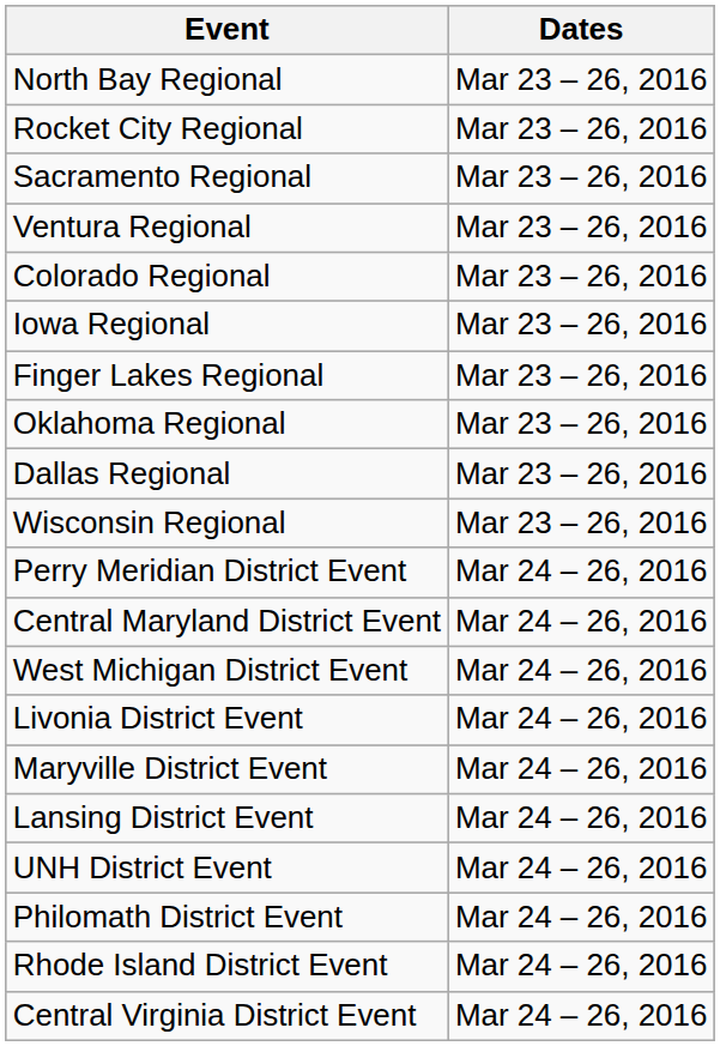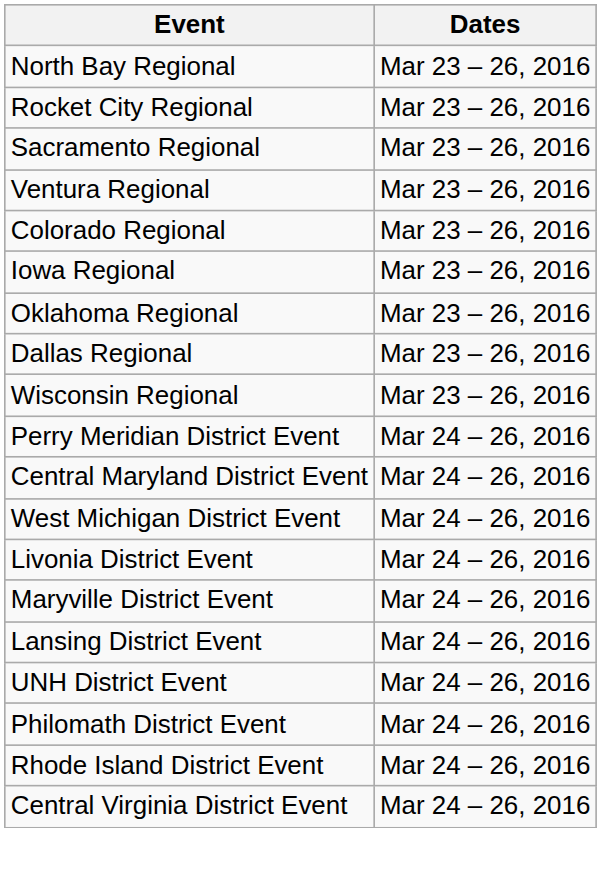 <table class="wikitable">
 <tr>
 <th>Event</th>
 <th>Dates</th>
 </tr>
 <tr>
 <td>North Bay Regional</td>
 <td>Mar 23 – 26, 2016</td>
 </tr>
 <tr>
 <td>Rocket City Regional</td>
 <td>Mar 23 – 26, 2016</td>
 </tr>
 <tr>
 <td>Sacramento Regional</td>
 <td>Mar 23 – 26, 2016</td>
 </tr>
 <tr>
 <td>Ventura Regional</td>
 <td>Mar 23 – 26, 2016</td>
 </tr>
 <tr>
 <td>Colorado Regional</td>
 <td>Mar 23 – 26, 2016</td>
 </tr>
 <tr>
 <td>Iowa Regional</td>
-<td>Mar 23 – 26, 2016</td>
-</tr>
-<tr>
-<td>Finger Lakes Regional</td>
 <td>Mar 23 – 26, 2016</td>
 </tr>
 <tr>
 <td>Oklahoma Regional</td>
 <td>Mar 23 – 26, 2016</td>
 </tr>
 <tr>
 <td>Dallas Regional</td>
 <td>Mar 23 – 26, 2016</td>
 </tr>
 <tr>
 <td>Wisconsin Regional</td>
 <td>Mar 23 – 26, 2016</td>
 </tr>
 <tr>
 <td>Perry Meridian District Event</td>
 <td>Mar 24 – 26, 2016</td>
 </tr>
 <tr>
 <td>Central Maryland District Event</td>
 <td>Mar 24 – 26, 2016</td>
 </tr>
 <tr>
 <td>West Michigan District Event</td>
 <td>Mar 24 – 26, 2016</td>
 </tr>
 <tr>
 <td>Livonia District Event</td>
 <td>Mar 24 – 26, 2016</td>
 </tr>
 <tr>
 <td>Maryville District Event</td>
 <td>Mar 24 – 26, 2016</td>
 </tr>
 <tr>
 <td>Lansing District Event</td>
 <td>Mar 24 – 26, 2016</td>
 </tr>
 <tr>
 <td>UNH District Event</td>
 <td>Mar 24 – 26, 2016</td>
 </tr>
 <tr>
 <td>Philomath District Event</td>
 <td>Mar 24 – 26, 2016</td>
 </tr>
 <tr>
 <td>Rhode Island District Event</td>
 <td>Mar 24 – 26, 2016</td>
 </tr>
 <tr>
 <td>Central Virginia District Event</td>
 <td>Mar 24 – 26, 2016</td>
 </tr>
 </table>
